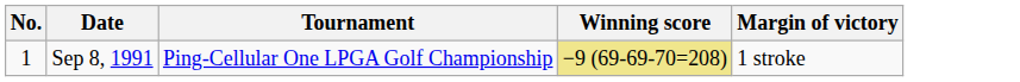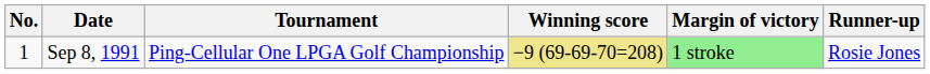 <table class="wikitable" style="font-size:95%;">
 <tr>
 <th>No.</th>
 <th>Date</th>
 <th>Tournament</th>
 <th>Winning score</th>
 <th>Margin of victory</th>
+<th>Runner-up</th>
 </tr>
 <tr>
 <td align=center>1</td>
 <td>Sep 8, <a href='#'>1991</a></td>
 <td><a href='#'>Ping-Cellular One LPGA Golf Championship</a></td>
 <td style="background: khaki;">−9 (69-69-70=208)</td>
-<td>1 stroke</td>
+<td style="background: lightgreen;">1 stroke</td>
+<td> <a href='#'>Rosie Jones</a></td>
 </tr>
 </table>
